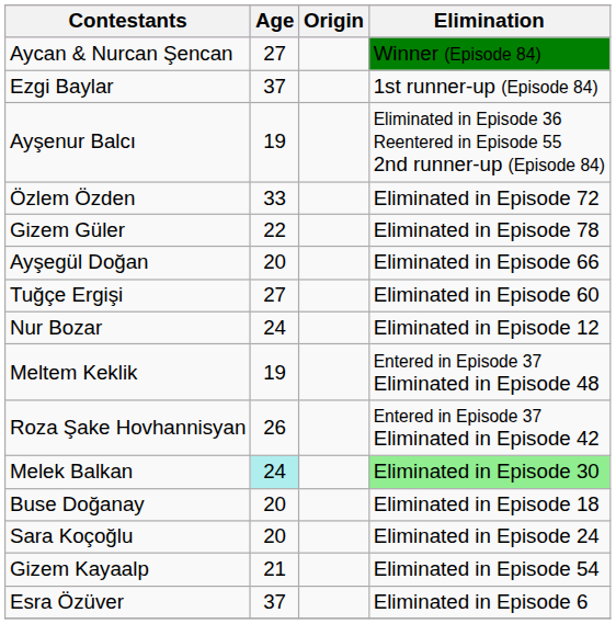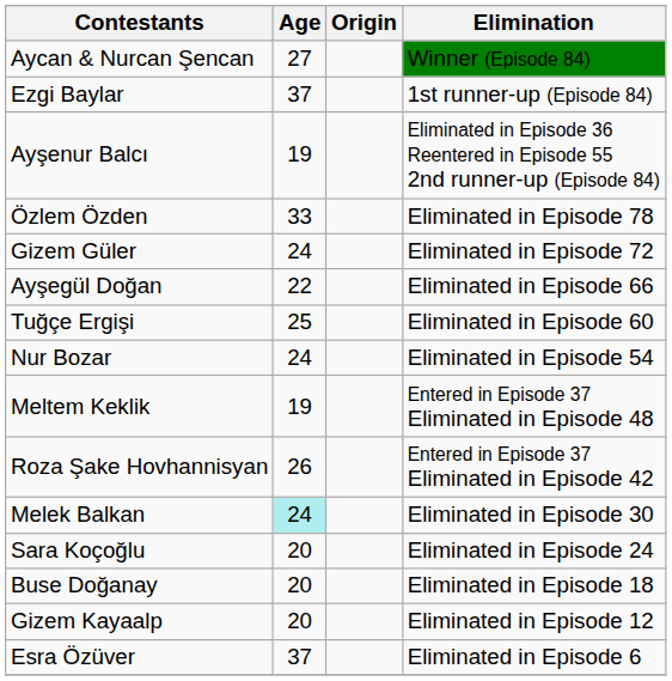 <table class="wikitable">
 <tr style="background-color:#ADD8E6">
 </tr>
 <tr style="background-color:#FFCCFF">
 <th>Contestants</th>
 <th>Age</th>
 <th>Origin</th>
 <th>Elimination</th>
 </tr>
 <tr>
 <td>Aycan & Nurcan Şencan</td>
 <td style="text-align:center">27</td>
 <td></td>
 <td style="background:green;">Winner <small>(Episode 84)</small><br></td>
 </tr>
 <tr>
 <td>Ezgi Baylar</td>
 <td style="text-align:center">37</td>
 <td></td>
 <td>1st runner-up <small>(Episode 84)</small><br></td>
 </tr>
 <tr>
 <td>Ayşenur Balcı</td>
 <td style="text-align:center">19</td>
 <td></td>
 <td><small>Eliminated in Episode 36 </small><br> <small>Reentered in Episode 55</small><br> 2nd runner-up <small>(Episode 84)</small><br></td>
 </tr>
 <tr>
 <td>Özlem Özden</td>
 <td style="text-align:center">33</td>
 <td></td>
+<td>Eliminated in Episode 78</td>
+</tr>
+<tr>
+<td>Gizem Güler</td>
+<td style="text-align:center">24</td>
+<td></td>
 <td>Eliminated in Episode 72</td>
 </tr>
 <tr>
-<td>Gizem Güler</td>
+<td>Ayşegül Doğan</td>
 <td style="text-align:center">22</td>
-<td></td>
-<td>Eliminated in Episode 78</td>
-</tr>
-<tr>
-<td>Ayşegül Doğan</td>
-<td style="text-align:center">20</td>
 <td></td>
 <td>Eliminated in Episode 66</td>
 </tr>
 <tr>
 <td>Tuğçe Ergişi</td>
-<td style="text-align:center">27</td>
+<td style="text-align:center">25</td>
 <td></td>
 <td>Eliminated in Episode 60</td>
 </tr>
 <tr>
 <td>Nur Bozar</td>
 <td style="text-align:center">24</td>
 <td></td>
-<td>Eliminated in Episode 12</td>
+<td>Eliminated in Episode 54</td>
 </tr>
 <tr>
 <td>Meltem Keklik</td>
 <td style="text-align:center">19</td>
 <td></td>
 <td><small>Entered in Episode 37</small><br> Eliminated in Episode 48</td>
 </tr>
 <tr>
 <td>Roza Şake Hovhannisyan</td>
 <td style="text-align:center">26</td>
 <td></td>
 <td><small>Entered in Episode 37</small><br> Eliminated in Episode 42</td>
 </tr>
 <tr>
 <td>Melek Balkan</td>
 <td style="background: paleturquoise; text-align:center">24</td>
 <td></td>
-<td style="background: lightgreen;">Eliminated in Episode 30</td>
+<td>Eliminated in Episode 30</td>
+</tr>
+<tr>
+<td>Sara Koçoğlu</td>
+<td style="text-align:center">20</td>
+<td></td>
+<td>Eliminated in Episode 24</td>
 </tr>
 <tr>
 <td>Buse Doğanay</td>
 <td style="text-align:center">20</td>
 <td></td>
 <td>Eliminated in Episode 18</td>
 </tr>
 <tr>
-<td>Sara Koçoğlu</td>
+<td>Gizem Kayaalp</td>
 <td style="text-align:center">20</td>
 <td></td>
-<td>Eliminated in Episode 24</td>
-</tr>
-<tr>
-<td>Gizem Kayaalp</td>
-<td style="text-align:center">21</td>
-<td></td>
-<td>Eliminated in Episode 54</td>
+<td>Eliminated in Episode 12</td>
 </tr>
 <tr>
 <td>Esra Özüver</td>
 <td style="text-align:center">37</td>
 <td></td>
 <td>Eliminated in Episode 6</td>
 </tr>
 <tr>
 </tr>
 </table>
